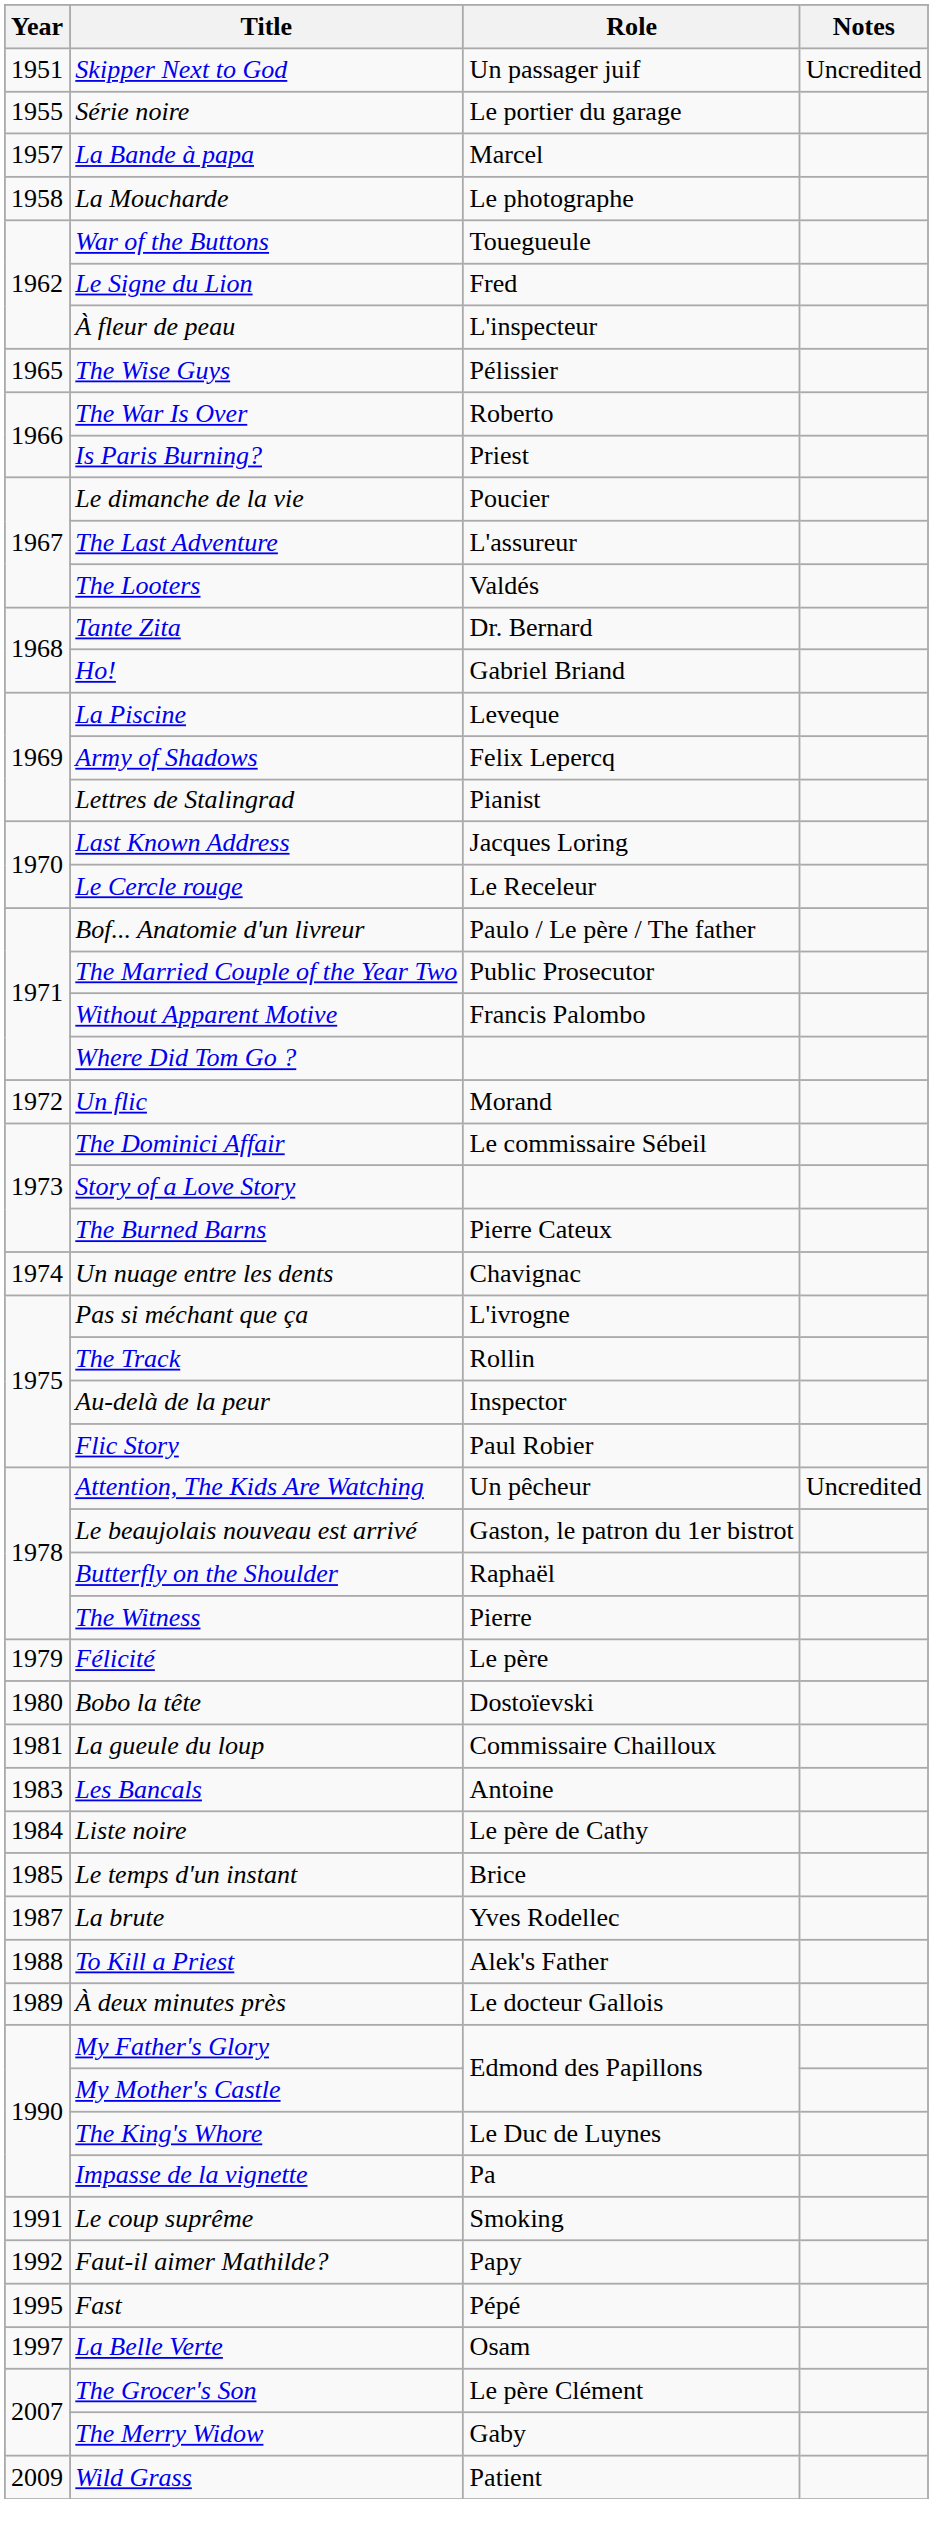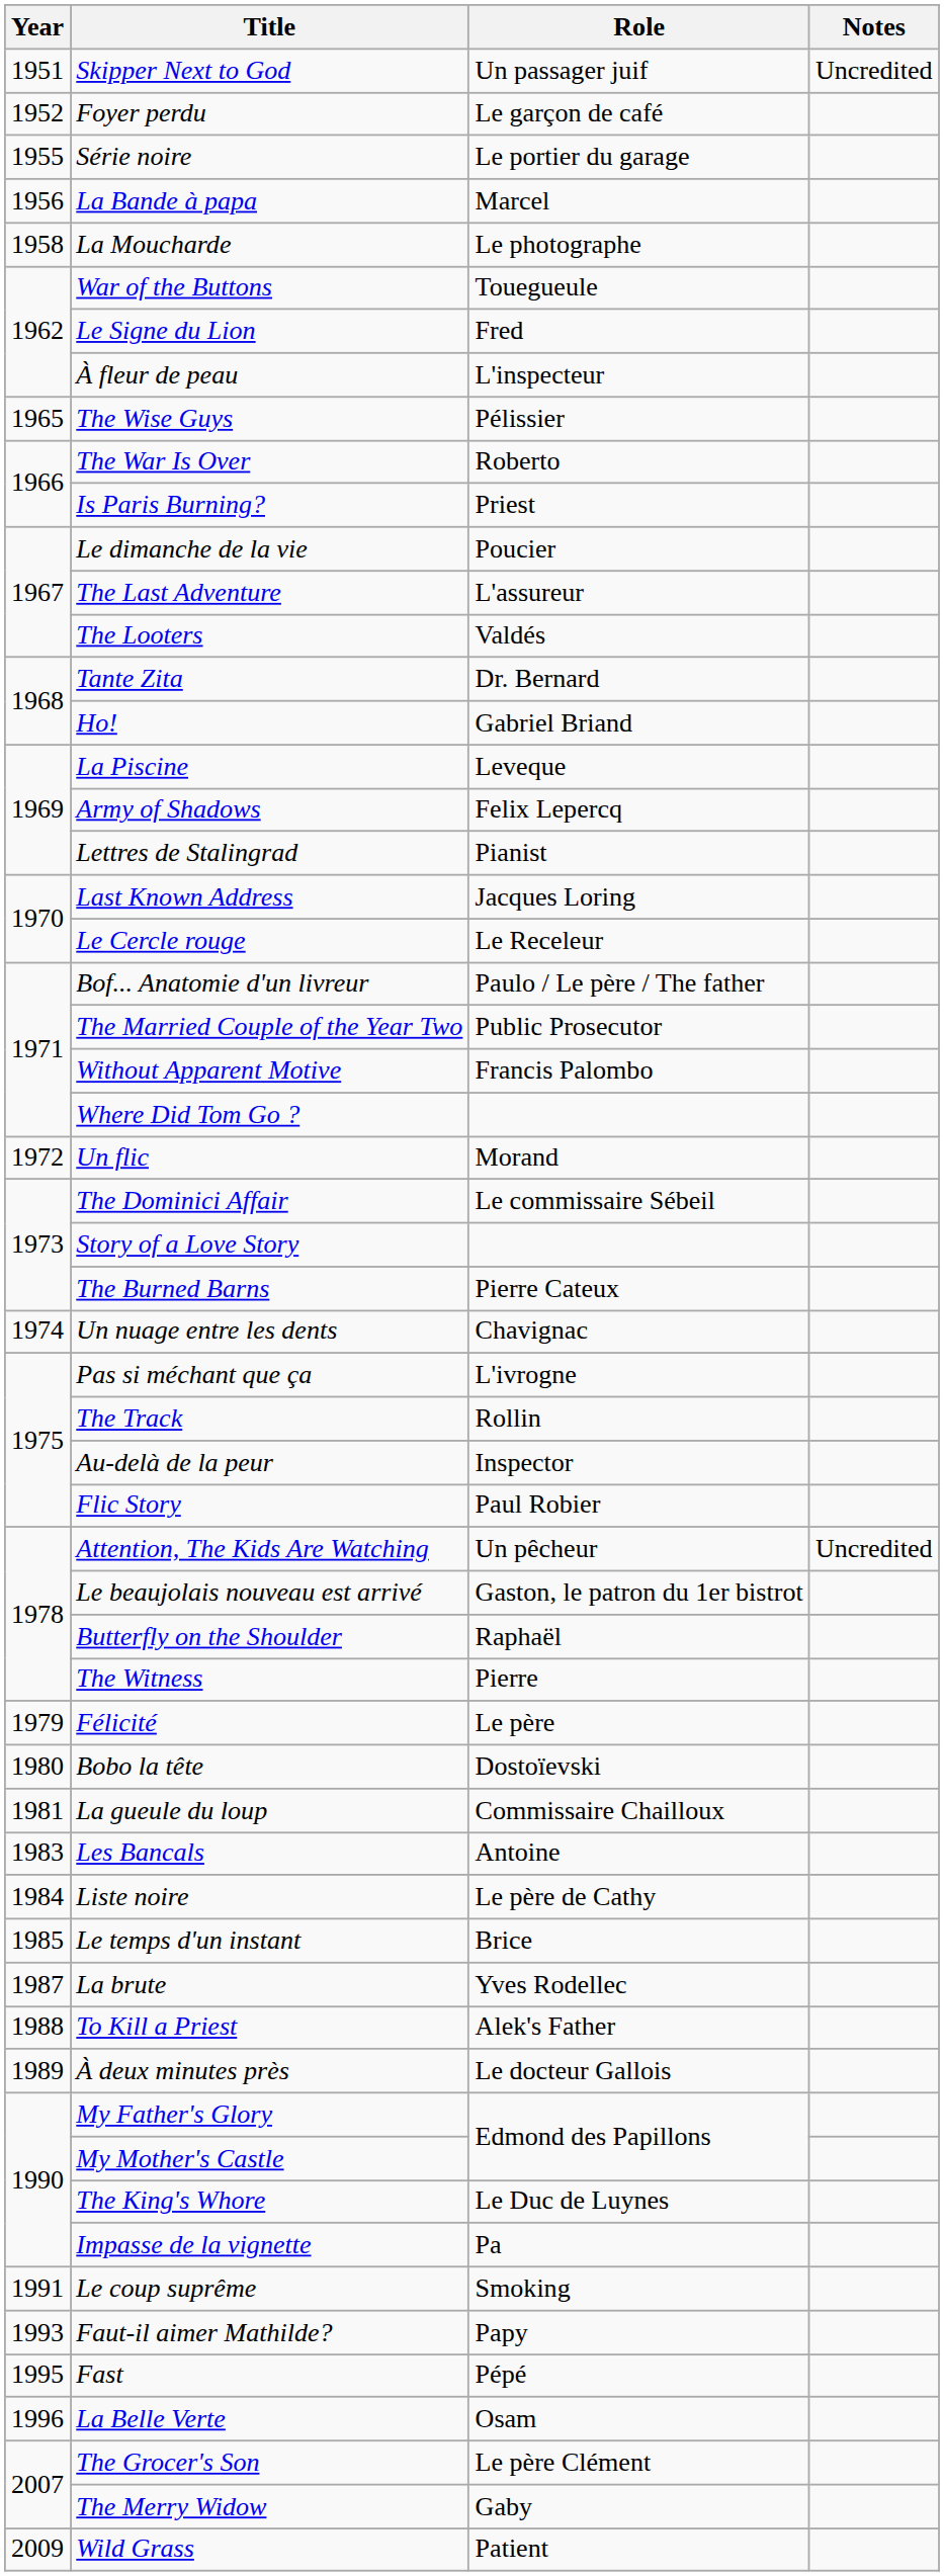 <table class="wikitable" style="font-size: 90%;">
 <tr>
 <th>Year</th>
 <th>Title</th>
 <th>Role</th>
 <th>Notes</th>
 </tr>
 <tr>
 <td>1951</td>
 <td><em><a href='#'>Skipper Next to God</a></em></td>
 <td>Un passager juif</td>
 <td>Uncredited</td>
 </tr>
 <tr>
+<td>1952</td>
+<td><em>Foyer perdu</em></td>
+<td>Le garçon de café</td>
+<td></td>
+</tr>
+<tr>
 <td>1955</td>
 <td><em>Série noire</em></td>
 <td>Le portier du garage</td>
 <td></td>
 </tr>
 <tr>
-<td>1957</td>
+<td>1956</td>
 <td><em><a href='#'>La Bande à papa</a></em></td>
 <td>Marcel</td>
 <td></td>
 </tr>
 <tr>
 <td>1958</td>
 <td><em>La Moucharde</em></td>
 <td>Le photographe</td>
 <td></td>
 </tr>
 <tr>
 <td rowspan="3">1962</td>
 <td><em><a href='#'>War of the Buttons</a></em></td>
 <td>Touegueule</td>
 <td></td>
 </tr>
 <tr>
 <td><em><a href='#'>Le Signe du Lion</a></em></td>
 <td>Fred</td>
 <td></td>
 </tr>
 <tr>
 <td><em>À fleur de peau</em></td>
 <td>L'inspecteur</td>
 <td></td>
 </tr>
 <tr>
 <td>1965</td>
 <td><em><a href='#'>The Wise Guys</a></em></td>
 <td>Pélissier</td>
 <td></td>
 </tr>
 <tr>
 <td rowspan="2">1966</td>
 <td><em><a href='#'>The War Is Over</a></em></td>
 <td>Roberto</td>
 <td></td>
 </tr>
 <tr>
 <td><em><a href='#'>Is Paris Burning?</a></em></td>
 <td>Priest</td>
 <td></td>
 </tr>
 <tr>
 <td rowspan="3">1967</td>
 <td><em>Le dimanche de la vie</em></td>
 <td>Poucier</td>
 <td></td>
 </tr>
 <tr>
 <td><em><a href='#'>The Last Adventure</a></em></td>
 <td>L'assureur</td>
 <td></td>
 </tr>
 <tr>
 <td><em><a href='#'>The Looters</a></em></td>
 <td>Valdés</td>
 <td></td>
 </tr>
 <tr>
 <td rowspan="2">1968</td>
 <td><em><a href='#'>Tante Zita</a></em></td>
 <td>Dr. Bernard</td>
 <td></td>
 </tr>
 <tr>
 <td><em><a href='#'>Ho!</a></em></td>
 <td>Gabriel Briand</td>
 <td></td>
 </tr>
 <tr>
 <td rowspan="3">1969</td>
 <td><em><a href='#'>La Piscine</a></em></td>
 <td>Leveque</td>
 <td></td>
 </tr>
 <tr>
 <td><em><a href='#'>Army of Shadows</a></em></td>
 <td>Felix Lepercq</td>
 <td></td>
 </tr>
 <tr>
 <td><em>Lettres de Stalingrad</em></td>
 <td>Pianist</td>
 <td></td>
 </tr>
 <tr>
 <td rowspan="2">1970</td>
 <td><em><a href='#'>Last Known Address</a></em></td>
 <td>Jacques Loring</td>
 <td></td>
 </tr>
 <tr>
 <td><em><a href='#'>Le Cercle rouge</a></em></td>
 <td>Le Receleur</td>
 <td></td>
 </tr>
 <tr>
 <td rowspan="4">1971</td>
 <td><em>Bof... Anatomie d'un livreur</em></td>
 <td>Paulo / Le père / The father</td>
 <td></td>
 </tr>
 <tr>
 <td><em><a href='#'>The Married Couple of the Year Two</a></em></td>
 <td>Public Prosecutor</td>
 <td></td>
 </tr>
 <tr>
 <td><em><a href='#'>Without Apparent Motive</a></em></td>
 <td>Francis Palombo</td>
 <td></td>
 </tr>
 <tr>
 <td><em><a href='#'>Where Did Tom Go ?</a></em></td>
 <td></td>
 <td></td>
 </tr>
 <tr>
 <td>1972</td>
 <td><em><a href='#'>Un flic</a></em></td>
 <td>Morand</td>
 <td></td>
 </tr>
 <tr>
 <td rowspan="3">1973</td>
 <td><em><a href='#'>The Dominici Affair</a></em></td>
 <td>Le commissaire Sébeil</td>
 <td></td>
 </tr>
 <tr>
 <td><em><a href='#'>Story of a Love Story</a></em></td>
 <td></td>
 <td></td>
 </tr>
 <tr>
 <td><em><a href='#'>The Burned Barns</a></em></td>
 <td>Pierre Cateux</td>
 <td></td>
 </tr>
 <tr>
 <td>1974</td>
 <td><em>Un nuage entre les dents</em></td>
 <td>Chavignac</td>
 <td></td>
 </tr>
 <tr>
 <td rowspan="4">1975</td>
 <td><em>Pas si méchant que ça</em></td>
 <td>L'ivrogne</td>
 <td></td>
 </tr>
 <tr>
 <td><em><a href='#'>The Track</a></em></td>
 <td>Rollin</td>
 <td></td>
 </tr>
 <tr>
 <td><em>Au-delà de la peur</em></td>
 <td>Inspector</td>
 <td></td>
 </tr>
 <tr>
 <td><em><a href='#'>Flic Story</a></em></td>
 <td>Paul Robier</td>
 <td></td>
 </tr>
 <tr>
 <td rowspan="4">1978</td>
 <td><em><a href='#'>Attention, The Kids Are Watching</a></em></td>
 <td>Un pêcheur</td>
 <td>Uncredited</td>
 </tr>
 <tr>
 <td><em>Le beaujolais nouveau est arrivé</em></td>
 <td>Gaston, le patron du 1er bistrot</td>
 <td></td>
 </tr>
 <tr>
 <td><em><a href='#'>Butterfly on the Shoulder</a></em></td>
 <td>Raphaël</td>
 <td></td>
 </tr>
 <tr>
 <td><em><a href='#'>The Witness</a></em></td>
 <td>Pierre</td>
 <td></td>
 </tr>
 <tr>
 <td>1979</td>
 <td><em><a href='#'>Félicité</a></em></td>
 <td>Le père</td>
 <td></td>
 </tr>
 <tr>
 <td>1980</td>
 <td><em>Bobo la tête</em></td>
 <td>Dostoïevski</td>
 <td></td>
 </tr>
 <tr>
 <td>1981</td>
 <td><em>La gueule du loup</em></td>
 <td>Commissaire Chailloux</td>
 <td></td>
 </tr>
 <tr>
 <td>1983</td>
 <td><em><a href='#'>Les Bancals</a></em></td>
 <td>Antoine</td>
 <td></td>
 </tr>
 <tr>
 <td>1984</td>
 <td><em>Liste noire</em></td>
 <td>Le père de Cathy</td>
 <td></td>
 </tr>
 <tr>
 <td>1985</td>
 <td><em>Le temps d'un instant</em></td>
 <td>Brice</td>
 <td></td>
 </tr>
 <tr>
 <td>1987</td>
 <td><em>La brute</em></td>
 <td>Yves Rodellec</td>
 <td></td>
 </tr>
 <tr>
 <td>1988</td>
 <td><em><a href='#'>To Kill a Priest</a></em></td>
 <td>Alek's Father</td>
 <td></td>
 </tr>
 <tr>
 <td>1989</td>
 <td><em>À deux minutes près</em></td>
 <td>Le docteur Gallois</td>
 <td></td>
 </tr>
 <tr>
 <td rowspan="4">1990</td>
 <td><em><a href='#'>My Father's Glory</a></em></td>
 <td rowspan="2">Edmond des Papillons</td>
 <td></td>
 </tr>
 <tr>
 <td><em><a href='#'>My Mother's Castle</a></em></td>
 <td></td>
 </tr>
 <tr>
 <td><em><a href='#'>The King's Whore</a></em></td>
 <td>Le Duc de Luynes</td>
 <td></td>
 </tr>
 <tr>
 <td><em><a href='#'>Impasse de la vignette</a></em></td>
 <td>Pa</td>
 <td></td>
 </tr>
 <tr>
 <td>1991</td>
 <td><em>Le coup suprême</em></td>
 <td>Smoking</td>
 <td></td>
 </tr>
 <tr>
-<td>1992</td>
+<td>1993</td>
 <td><em>Faut-il aimer Mathilde?</em></td>
 <td>Papy</td>
 <td></td>
 </tr>
 <tr>
 <td>1995</td>
 <td><em>Fast</em></td>
 <td>Pépé</td>
 <td></td>
 </tr>
 <tr>
-<td>1997</td>
+<td>1996</td>
 <td><em><a href='#'>La Belle Verte</a></em></td>
 <td>Osam</td>
 <td></td>
 </tr>
 <tr>
 <td rowspan="2">2007</td>
 <td><em><a href='#'>The Grocer's Son</a></em></td>
 <td>Le père Clément</td>
 <td></td>
 </tr>
 <tr>
 <td><em><a href='#'>The Merry Widow</a></em></td>
 <td>Gaby</td>
 <td></td>
 </tr>
 <tr>
 <td>2009</td>
 <td><em><a href='#'>Wild Grass</a></em></td>
 <td>Patient</td>
 <td></td>
 </tr>
 </table>
